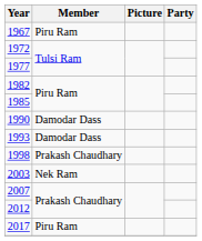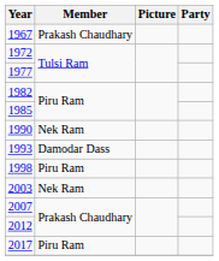 <table class="wikitable sortable">
 <tr>
 <th>Year</th>
 <th>Member</th>
 <th>Picture</th>
 <th colspan="2">Party</th>
 </tr>
 <tr>
 <td><a href='#'>1967</a></td>
-<td>Piru Ram</td>
+<td>Prakash Chaudhary</td>
 <td></td>
 <td></td>
 </tr>
 <tr>
 <td><a href='#'>1972</a></td>
 <td rowspan="2"><a href='#'>Tulsi Ram</a></td>
 <td rowspan="2"></td>
 <td></td>
 </tr>
 <tr>
 <td><a href='#'>1977</a></td>
 <td></td>
 </tr>
 <tr>
 <td><a href='#'>1982</a></td>
 <td rowspan="2">Piru Ram</td>
 <td rowspan="2"></td>
 <td></td>
 </tr>
 <tr>
 <td><a href='#'>1985</a></td>
 </tr>
 <tr>
 <td><a href='#'>1990</a></td>
-<td>Damodar Dass</td>
+<td>Nek Ram</td>
 <td></td>
 <td></td>
 </tr>
 <tr>
 <td><a href='#'>1993</a></td>
 <td>Damodar Dass</td>
 <td></td>
 <td></td>
 </tr>
 <tr>
 <td><a href='#'>1998</a></td>
-<td>Prakash Chaudhary</td>
+<td>Piru Ram</td>
 <td></td>
 <td></td>
 </tr>
 <tr>
 <td><a href='#'>2003</a></td>
 <td>Nek Ram</td>
 <td></td>
 <td></td>
 </tr>
 <tr>
 <td><a href='#'>2007</a></td>
 <td rowspan="2">Prakash Chaudhary</td>
 <td rowspan="2"></td>
 <td></td>
 </tr>
 <tr>
 <td><a href='#'>2012</a></td>
 </tr>
 <tr>
 <td><a href='#'>2017</a></td>
 <td>Piru Ram</td>
 <td></td>
 <td></td>
 </tr>
 <tr>
 </tr>
 </table>
